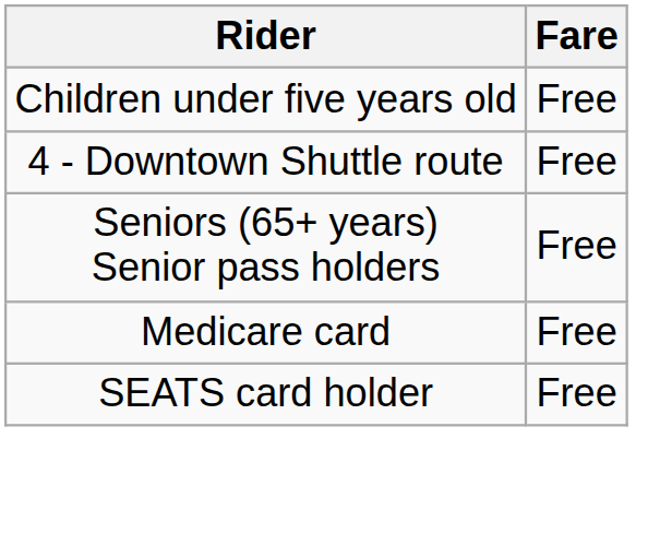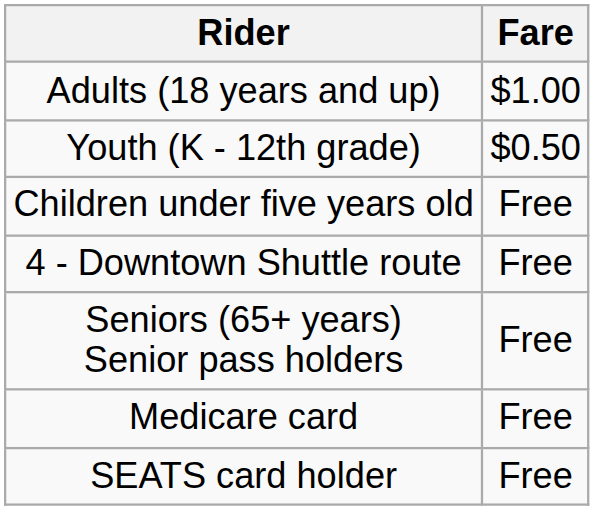 <table class="wikitable">
 <tr>
 <th>Rider</th>
 <th>Fare</th>
+</tr>
+<tr align="center">
+<td>Adults (18 years and up)</td>
+<td>$1.00</td>
+</tr>
+<tr align="center">
+<td>Youth (K - 12th grade)</td>
+<td>$0.50</td>
 </tr>
 <tr align="center">
 <td>Children under five years old</td>
 <td>Free</td>
 </tr>
 <tr align="center">
 <td>4 - Downtown Shuttle route</td>
 <td>Free</td>
 </tr>
 <tr align="center">
 <td>Seniors (65+ years)<br>Senior pass holders</td>
 <td>Free</td>
 </tr>
 <tr align="center">
 <td>Medicare card</td>
 <td>Free</td>
 </tr>
 <tr align="center">
 <td>SEATS card holder</td>
 <td>Free</td>
 </tr>
 </table>
